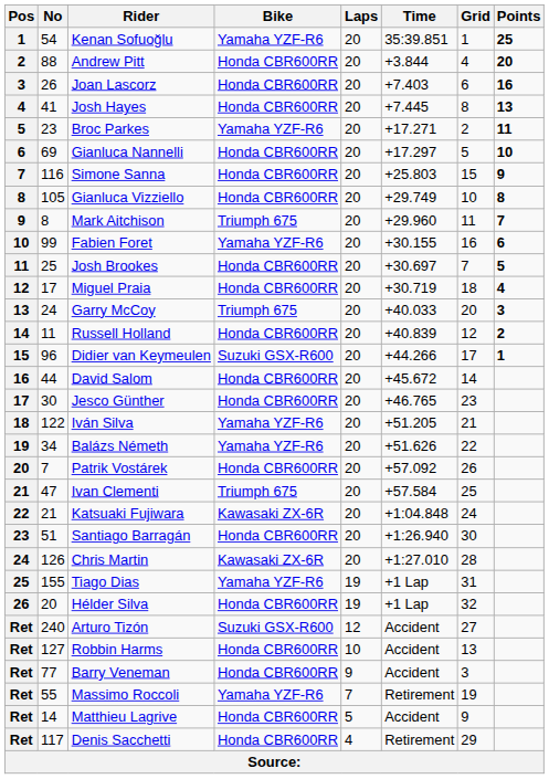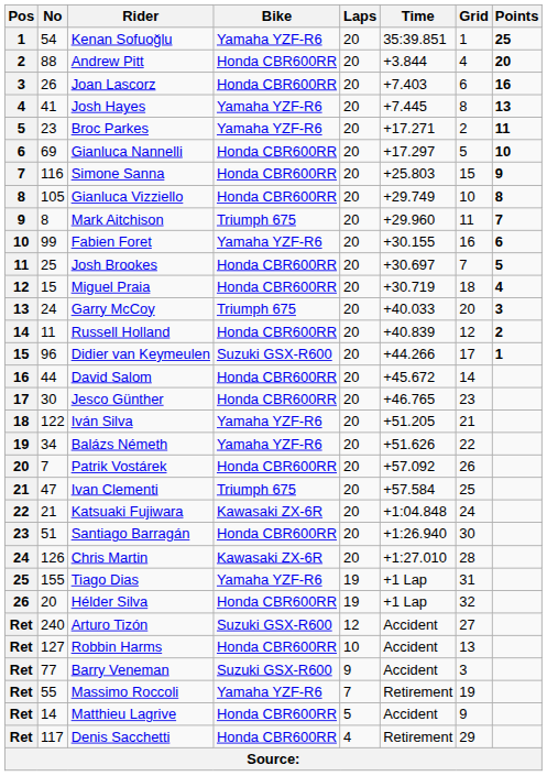 <table class="wikitable" style="font-size: 95%;">
 <tr>
 <th>Pos</th>
 <th>No</th>
 <th>Rider</th>
 <th>Bike</th>
 <th>Laps</th>
 <th>Time</th>
 <th>Grid</th>
 <th>Points</th>
 </tr>
 <tr>
 <th>1</th>
 <td>54</td>
 <td> <a href='#'>Kenan Sofuoğlu</a></td>
 <td><a href='#'>Yamaha YZF-R6</a></td>
 <td>20</td>
 <td>35:39.851</td>
 <td>1</td>
 <td><strong>25</strong></td>
 </tr>
 <tr>
 <th>2</th>
 <td>88</td>
 <td> <a href='#'>Andrew Pitt</a></td>
 <td><a href='#'>Honda CBR600RR</a></td>
 <td>20</td>
 <td>+3.844</td>
 <td>4</td>
 <td><strong>20</strong></td>
 </tr>
 <tr>
 <th>3</th>
 <td>26</td>
 <td> <a href='#'>Joan Lascorz</a></td>
 <td><a href='#'>Honda CBR600RR</a></td>
 <td>20</td>
 <td>+7.403</td>
 <td>6</td>
 <td><strong>16</strong></td>
 </tr>
 <tr>
 <th>4</th>
 <td>41</td>
 <td> <a href='#'>Josh Hayes</a></td>
-<td><a href='#'>Honda CBR600RR</a></td>
+<td><a href='#'>Yamaha YZF-R6</a></td>
 <td>20</td>
 <td>+7.445</td>
 <td>8</td>
 <td><strong>13</strong></td>
 </tr>
 <tr>
 <th>5</th>
 <td>23</td>
 <td> <a href='#'>Broc Parkes</a></td>
 <td><a href='#'>Yamaha YZF-R6</a></td>
 <td>20</td>
 <td>+17.271</td>
 <td>2</td>
 <td><strong>11</strong></td>
 </tr>
 <tr>
 <th>6</th>
 <td>69</td>
 <td> <a href='#'>Gianluca Nannelli</a></td>
 <td><a href='#'>Honda CBR600RR</a></td>
 <td>20</td>
 <td>+17.297</td>
 <td>5</td>
 <td><strong>10</strong></td>
 </tr>
 <tr>
 <th>7</th>
 <td>116</td>
 <td> <a href='#'>Simone Sanna</a></td>
 <td><a href='#'>Honda CBR600RR</a></td>
 <td>20</td>
 <td>+25.803</td>
 <td>15</td>
 <td><strong>9</strong></td>
 </tr>
 <tr>
 <th>8</th>
 <td>105</td>
 <td> <a href='#'>Gianluca Vizziello</a></td>
 <td><a href='#'>Honda CBR600RR</a></td>
 <td>20</td>
 <td>+29.749</td>
 <td>10</td>
 <td><strong>8</strong></td>
 </tr>
 <tr>
 <th>9</th>
 <td>8</td>
 <td> <a href='#'>Mark Aitchison</a></td>
 <td><a href='#'>Triumph 675</a></td>
 <td>20</td>
 <td>+29.960</td>
 <td>11</td>
 <td><strong>7</strong></td>
 </tr>
 <tr>
 <th>10</th>
 <td>99</td>
 <td> <a href='#'>Fabien Foret</a></td>
 <td><a href='#'>Yamaha YZF-R6</a></td>
 <td>20</td>
 <td>+30.155</td>
 <td>16</td>
 <td><strong>6</strong></td>
 </tr>
 <tr>
 <th>11</th>
 <td>25</td>
 <td> <a href='#'>Josh Brookes</a></td>
 <td><a href='#'>Honda CBR600RR</a></td>
 <td>20</td>
 <td>+30.697</td>
 <td>7</td>
 <td><strong>5</strong></td>
 </tr>
 <tr>
 <th>12</th>
-<td>17</td>
+<td>15</td>
 <td> <a href='#'>Miguel Praia</a></td>
 <td><a href='#'>Honda CBR600RR</a></td>
 <td>20</td>
 <td>+30.719</td>
 <td>18</td>
 <td><strong>4</strong></td>
 </tr>
 <tr>
 <th>13</th>
 <td>24</td>
 <td> <a href='#'>Garry McCoy</a></td>
 <td><a href='#'>Triumph 675</a></td>
 <td>20</td>
 <td>+40.033</td>
 <td>20</td>
 <td><strong>3</strong></td>
 </tr>
 <tr>
 <th>14</th>
 <td>11</td>
 <td> <a href='#'>Russell Holland</a></td>
 <td><a href='#'>Honda CBR600RR</a></td>
 <td>20</td>
 <td>+40.839</td>
 <td>12</td>
 <td><strong>2</strong></td>
 </tr>
 <tr>
 <th>15</th>
 <td>96</td>
 <td> <a href='#'>Didier van Keymeulen</a></td>
 <td><a href='#'>Suzuki GSX-R600</a></td>
 <td>20</td>
 <td>+44.266</td>
 <td>17</td>
 <td><strong>1</strong></td>
 </tr>
 <tr>
 <th>16</th>
 <td>44</td>
 <td> <a href='#'>David Salom</a></td>
 <td><a href='#'>Honda CBR600RR</a></td>
 <td>20</td>
 <td>+45.672</td>
 <td>14</td>
 <td></td>
 </tr>
 <tr>
 <th>17</th>
 <td>30</td>
 <td> <a href='#'>Jesco Günther</a></td>
 <td><a href='#'>Honda CBR600RR</a></td>
 <td>20</td>
 <td>+46.765</td>
 <td>23</td>
 <td></td>
 </tr>
 <tr>
 <th>18</th>
 <td>122</td>
 <td> <a href='#'>Iván Silva</a></td>
 <td><a href='#'>Yamaha YZF-R6</a></td>
 <td>20</td>
 <td>+51.205</td>
 <td>21</td>
 <td></td>
 </tr>
 <tr>
 <th>19</th>
 <td>34</td>
 <td> <a href='#'>Balázs Németh</a></td>
 <td><a href='#'>Yamaha YZF-R6</a></td>
 <td>20</td>
 <td>+51.626</td>
 <td>22</td>
 <td></td>
 </tr>
 <tr>
 <th>20</th>
 <td>7</td>
 <td> <a href='#'>Patrik Vostárek</a></td>
 <td><a href='#'>Honda CBR600RR</a></td>
 <td>20</td>
 <td>+57.092</td>
 <td>26</td>
 <td></td>
 </tr>
 <tr>
 <th>21</th>
 <td>47</td>
 <td> <a href='#'>Ivan Clementi</a></td>
 <td><a href='#'>Triumph 675</a></td>
 <td>20</td>
 <td>+57.584</td>
 <td>25</td>
 <td></td>
 </tr>
 <tr>
 <th>22</th>
 <td>21</td>
 <td> <a href='#'>Katsuaki Fujiwara</a></td>
 <td><a href='#'>Kawasaki ZX-6R</a></td>
 <td>20</td>
 <td>+1:04.848</td>
 <td>24</td>
 <td></td>
 </tr>
 <tr>
 <th>23</th>
 <td>51</td>
 <td> <a href='#'>Santiago Barragán</a></td>
 <td><a href='#'>Honda CBR600RR</a></td>
 <td>20</td>
 <td>+1:26.940</td>
 <td>30</td>
 <td></td>
 </tr>
 <tr>
 <th>24</th>
 <td>126</td>
 <td> <a href='#'>Chris Martin</a></td>
 <td><a href='#'>Kawasaki ZX-6R</a></td>
 <td>20</td>
 <td>+1:27.010</td>
 <td>28</td>
 <td></td>
 </tr>
 <tr>
 <th>25</th>
 <td>155</td>
 <td> <a href='#'>Tiago Dias</a></td>
 <td><a href='#'>Yamaha YZF-R6</a></td>
 <td>19</td>
 <td>+1 Lap</td>
 <td>31</td>
 <td></td>
 </tr>
 <tr>
 <th>26</th>
 <td>20</td>
 <td> <a href='#'>Hélder Silva</a></td>
 <td><a href='#'>Honda CBR600RR</a></td>
 <td>19</td>
 <td>+1 Lap</td>
 <td>32</td>
 <td></td>
 </tr>
 <tr>
 <th>Ret</th>
 <td>240</td>
 <td> <a href='#'>Arturo Tizón</a></td>
 <td><a href='#'>Suzuki GSX-R600</a></td>
 <td>12</td>
 <td>Accident</td>
 <td>27</td>
 <td></td>
 </tr>
 <tr>
 <th>Ret</th>
 <td>127</td>
 <td> <a href='#'>Robbin Harms</a></td>
 <td><a href='#'>Honda CBR600RR</a></td>
 <td>10</td>
 <td>Accident</td>
 <td>13</td>
 <td></td>
 </tr>
 <tr>
 <th>Ret</th>
 <td>77</td>
 <td> <a href='#'>Barry Veneman</a></td>
-<td><a href='#'>Honda CBR600RR</a></td>
+<td><a href='#'>Suzuki GSX-R600</a></td>
 <td>9</td>
 <td>Accident</td>
 <td>3</td>
 <td></td>
 </tr>
 <tr>
 <th>Ret</th>
 <td>55</td>
 <td> <a href='#'>Massimo Roccoli</a></td>
 <td><a href='#'>Yamaha YZF-R6</a></td>
 <td>7</td>
 <td>Retirement</td>
 <td>19</td>
 <td></td>
 </tr>
 <tr>
 <th>Ret</th>
 <td>14</td>
 <td> <a href='#'>Matthieu Lagrive</a></td>
 <td><a href='#'>Honda CBR600RR</a></td>
 <td>5</td>
 <td>Accident</td>
 <td>9</td>
 <td></td>
 </tr>
 <tr>
 <th>Ret</th>
 <td>117</td>
 <td> <a href='#'>Denis Sacchetti</a></td>
 <td><a href='#'>Honda CBR600RR</a></td>
 <td>4</td>
 <td>Retirement</td>
 <td>29</td>
 <td></td>
 </tr>
 <tr>
 <th colspan=8>Source:</th>
 </tr>
 </table>
